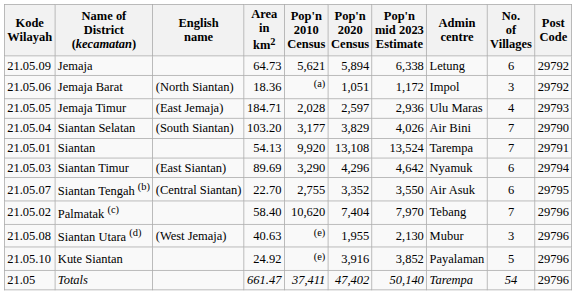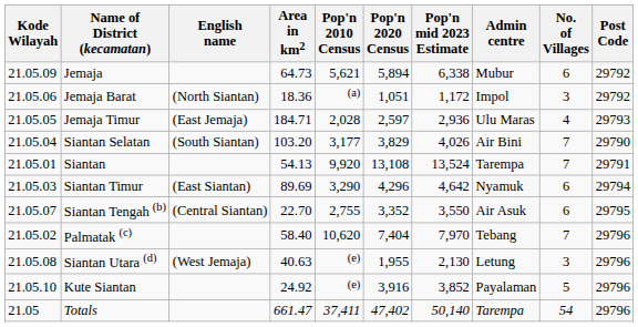 <table class="sortable wikitable">
 <tr>
 <th>Kode <br>Wilayah</th>
 <th>Name of <br>District<br>(<em>kecamatan</em>)</th>
 <th>English<br>name</th>
 <th>Area <br> in<br>km<sup>2</sup></th>
 <th>Pop'n<br>2010<br>Census</th>
 <th>Pop'n<br>2020<br>Census</th>
 <th>Pop'n<br>mid 2023<br>Estimate</th>
 <th>Admin<br>centre</th>
 <th>No.<br>of<br>Villages</th>
 <th>Post<br>Code</th>
 </tr>
 <tr>
 <td>21.05.09</td>
 <td>Jemaja </td>
 <td></td>
 <td align="right">64.73</td>
 <td align="right">5,621</td>
 <td align="right">5,894</td>
 <td align="right">6,338</td>
-<td>Letung</td>
+<td>Mubur</td>
 <td align="center">6</td>
 <td>29792</td>
 </tr>
 <tr>
 <td>21.05.06</td>
 <td>Jemaja Barat </td>
 <td>(North Siantan)</td>
 <td align="right">18.36</td>
 <td align="right"><sup>(a)</sup></td>
 <td align="right">1,051</td>
 <td align="right">1,172</td>
 <td>Impol</td>
 <td align="center">3</td>
 <td>29792</td>
 </tr>
 <tr>
 <td>21.05.05</td>
 <td>Jemaja Timur </td>
 <td>(East Jemaja)</td>
 <td align="right">184.71</td>
 <td align="right">2,028</td>
 <td align="right">2,597</td>
 <td align="right">2,936</td>
 <td>Ulu Maras</td>
 <td align="center">4</td>
 <td>29793</td>
 </tr>
 <tr>
 <td>21.05.04</td>
 <td>Siantan Selatan </td>
 <td>(South Siantan)</td>
 <td align="right">103.20</td>
 <td align="right">3,177</td>
 <td align="right">3,829</td>
 <td align="right">4,026</td>
 <td>Air Bini</td>
 <td align="center">7</td>
 <td>29790</td>
 </tr>
 <tr>
 <td>21.05.01</td>
 <td>Siantan </td>
 <td></td>
 <td align="right">54.13</td>
 <td align="right">9,920</td>
 <td align="right">13,108</td>
 <td align="right">13,524</td>
 <td>Tarempa</td>
 <td align="center">7</td>
 <td>29791</td>
 </tr>
 <tr>
 <td>21.05.03</td>
 <td>Siantan Timur </td>
 <td>(East Siantan)</td>
 <td align="right">89.69</td>
 <td align="right">3,290</td>
 <td align="right">4,296</td>
 <td align="right">4,642</td>
 <td>Nyamuk</td>
 <td align="center">6</td>
 <td>29794</td>
 </tr>
 <tr>
 <td>21.05.07</td>
 <td>Siantan Tengah <sup>(b)</sup> </td>
 <td>(Central Siantan)</td>
 <td align="right">22.70</td>
 <td align="right">2,755</td>
 <td align="right">3,352</td>
 <td align="right">3,550</td>
 <td>Air Asuk</td>
 <td align="center">6</td>
 <td>29795</td>
 </tr>
 <tr>
 <td>21.05.02</td>
 <td>Palmatak <sup>(c)</sup> </td>
 <td></td>
 <td align="right">58.40</td>
 <td align="right">10,620</td>
 <td align="right">7,404</td>
 <td align="right">7,970</td>
 <td>Tebang</td>
 <td align="center">7</td>
 <td>29796</td>
 </tr>
 <tr>
 <td>21.05.08</td>
 <td>Siantan Utara <sup>(d)</sup> </td>
 <td>(West Jemaja)</td>
 <td align="right">40.63</td>
 <td align="right"><sup>(e)</sup></td>
 <td align="right">1,955</td>
 <td align="right">2,130</td>
-<td>Mubur</td>
+<td>Letung</td>
 <td align="center">3</td>
 <td>29796</td>
 </tr>
 <tr>
 <td>21.05.10</td>
 <td>Kute Siantan </td>
 <td></td>
 <td align="right">24.92</td>
 <td align="right"><sup>(e)</sup></td>
 <td align="right">3,916</td>
 <td align="right">3,852</td>
 <td>Payalaman</td>
 <td align="center">5</td>
 <td>29796</td>
 </tr>
 <tr>
 <td>21.05</td>
 <td><em>Totals</em></td>
 <td></td>
 <td align="right"><em>661.47</em></td>
 <td align="right"><em>37,411</em></td>
 <td align="right"><em>47,402</em></td>
 <td align="right"><em>50,140</em></td>
 <td><em>Tarempa</em></td>
 <td align="center"><em>54</em></td>
 <td>29796</td>
 </tr>
 </table>
